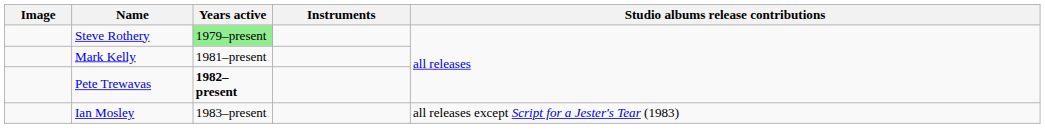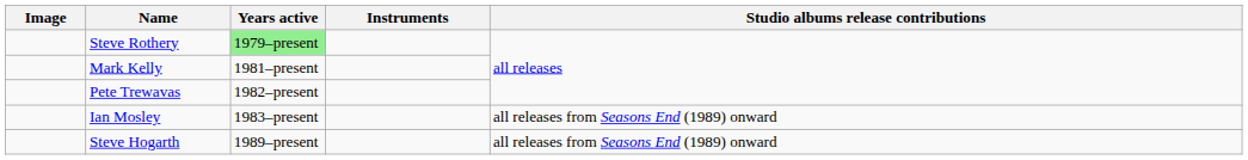 <table class="wikitable" width="100%" border="1">
 <tr>
 <th width="75">Image</th>
 <th width="140">Name</th>
 <th width="90">Years active</th>
 <th width="160">Instruments</th>
 <th>Studio albums release contributions</th>
 </tr>
 <tr>
 <td></td>
 <td><a href='#'>Steve Rothery</a></td>
 <td style="background: lightgreen;">1979–present</td>
 <td></td>
 <td rowspan="3"><a href='#'>all releases</a></td>
 </tr>
 <tr>
 <td></td>
 <td><a href='#'>Mark Kelly</a></td>
 <td>1981–present</td>
 <td></td>
 </tr>
 <tr>
 <td></td>
 <td><a href='#'>Pete Trewavas</a></td>
-<td><strong>1982–present</strong></td>
+<td>1982–present</td>
 <td></td>
 </tr>
 <tr>
 <td></td>
 <td><a href='#'>Ian Mosley</a></td>
 <td>1983–present</td>
 <td></td>
-<td>all releases except <em><a href='#'>Script for a Jester's Tear</a></em> (1983)</td>
+<td>all releases from <em><a href='#'>Seasons End</a></em> (1989) onward</td>
+</tr>
+<tr>
+<td></td>
+<td><a href='#'>Steve Hogarth</a></td>
+<td>1989–present</td>
+<td></td>
+<td>all releases from <em><a href='#'>Seasons End</a></em> (1989) onward</td>
 </tr>
 </table>
